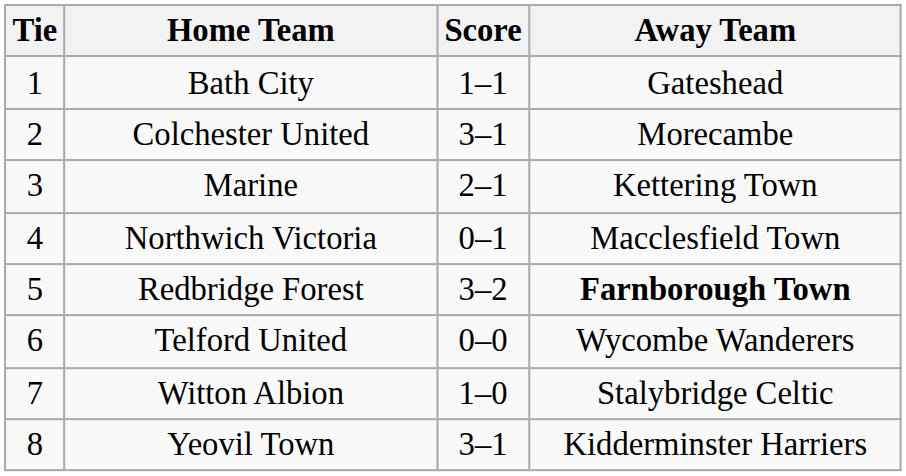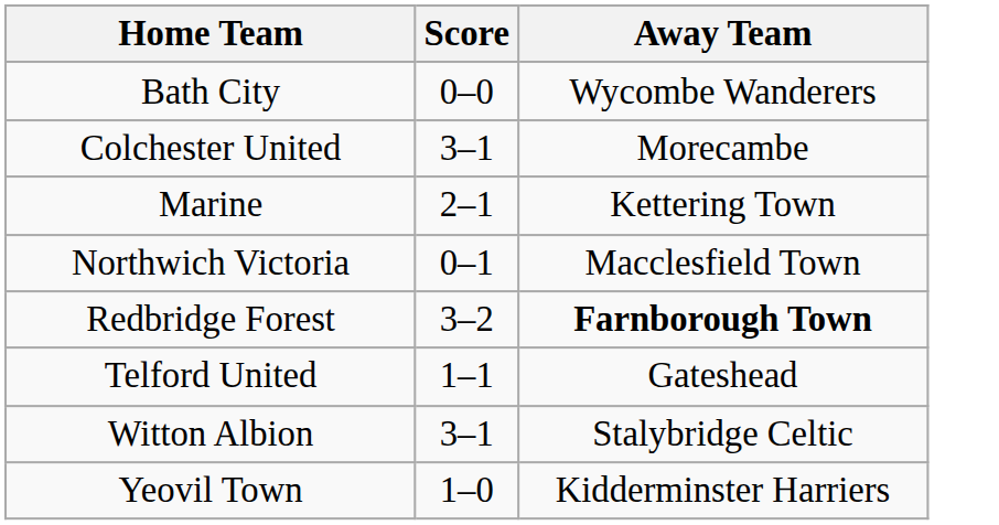 <table class="wikitable" style="text-align:center;">
 <tr>
-<th width=20>Tie</th>
 <th width=175>Home Team</th>
 <th width=20>Score</th>
 <th width=175>Away Team</th>
 </tr>
 <tr>
-<td>1</td>
 <td>Bath City</td>
-<td>1–1</td>
-<td>Gateshead</td>
+<td>0–0</td>
+<td>Wycombe Wanderers</td>
 </tr>
 <tr>
-<td>2</td>
 <td>Colchester United</td>
 <td>3–1</td>
 <td>Morecambe</td>
 </tr>
 <tr>
-<td>3</td>
 <td>Marine</td>
 <td>2–1</td>
 <td>Kettering Town</td>
 </tr>
 <tr>
-<td>4</td>
 <td>Northwich Victoria</td>
 <td>0–1</td>
 <td>Macclesfield Town</td>
 </tr>
 <tr>
-<td>5</td>
 <td>Redbridge Forest</td>
 <td>3–2</td>
 <td><strong>Farnborough Town</strong></td>
 </tr>
 <tr>
-<td>6</td>
 <td>Telford United</td>
-<td>0–0</td>
-<td>Wycombe Wanderers</td>
+<td>1–1</td>
+<td>Gateshead</td>
 </tr>
 <tr>
-<td>7</td>
 <td>Witton Albion</td>
-<td>1–0</td>
+<td>3–1</td>
 <td>Stalybridge Celtic</td>
 </tr>
 <tr>
-<td>8</td>
 <td>Yeovil Town</td>
-<td>3–1</td>
+<td>1–0</td>
 <td>Kidderminster Harriers</td>
 </tr>
 </table>
